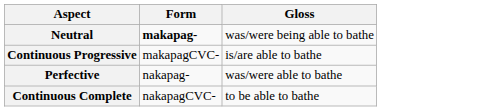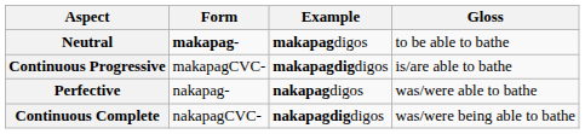 <table class="wikitable" align="center">
 <tr>
 <th>Aspect</th>
 <th>Form</th>
+<th>Example</th>
 <th>Gloss</th>
 </tr>
 <tr>
 <th>Neutral</th>
 <td><strong>makapag-</strong></td>
-<td>was/were being able to bathe</td>
+<td><strong>makapag</strong>digos</td>
+<td>to be able to bathe</td>
 </tr>
 <tr>
 <th>Continuous Progressive</th>
 <td>makapagCVC-</td>
+<td><strong>makapagdig</strong>digos</td>
 <td>is/are able to bathe</td>
 </tr>
 <tr>
 <th>Perfective</th>
 <td>nakapag-</td>
+<td><strong>nakapag</strong>digos</td>
 <td>was/were able to bathe</td>
 </tr>
 <tr>
 <th>Continuous Complete</th>
 <td>nakapagCVC-</td>
-<td>to be able to bathe</td>
+<td><strong>nakapagdig</strong>digos</td>
+<td>was/were being able to bathe</td>
 </tr>
 </table>
